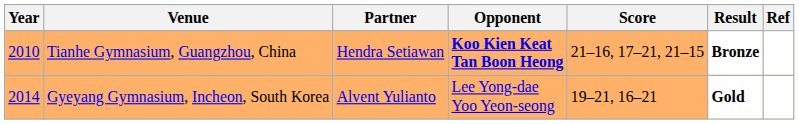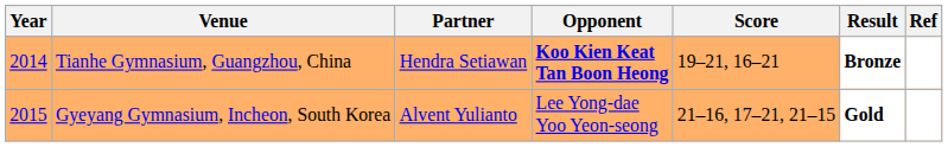 <table class="sortable wikitable" style="font-size: 90%">
 <tr>
 <th>Year</th>
 <th>Venue</th>
 <th>Partner</th>
 <th>Opponent</th>
 <th>Score</th>
 <th>Result</th>
 <th>Ref</th>
 </tr>
 <tr style="background:#FFB069">
-<td align="center"><a href='#'>2010</a></td>
+<td align="center"><a href='#'>2014</a></td>
 <td align="left"><a href='#'>Tianhe Gymnasium</a>, <a href='#'>Guangzhou</a>, China</td>
 <td align="left"> <a href='#'>Hendra Setiawan</a></td>
 <td align="left"><strong> <a href='#'>Koo Kien Keat</a><br> <a href='#'>Tan Boon Heong</a></strong></td>
-<td align="left">21–16, 17–21, 21–15</td>
+<td align="left">19–21, 16–21</td>
 <td style="text-align:left; background:white"> <strong>Bronze</strong></td>
 <td style="text-align:center; background:white"></td>
 </tr>
 <tr style="background:#FFB069">
-<td align="center"><a href='#'>2014</a></td>
+<td align="center"><a href='#'>2015</a></td>
 <td align="left"><a href='#'>Gyeyang Gymnasium</a>, <a href='#'>Incheon</a>, South Korea</td>
 <td align="left"> <a href='#'>Alvent Yulianto</a></td>
 <td align="left"> <a href='#'>Lee Yong-dae</a><br> <a href='#'>Yoo Yeon-seong</a></td>
-<td align="left">19–21, 16–21</td>
+<td align="left">21–16, 17–21, 21–15</td>
 <td style="text-align:left; background:white"> <strong>Gold</strong></td>
 <td style="text-align:center; background:white"></td>
 </tr>
 </table>
